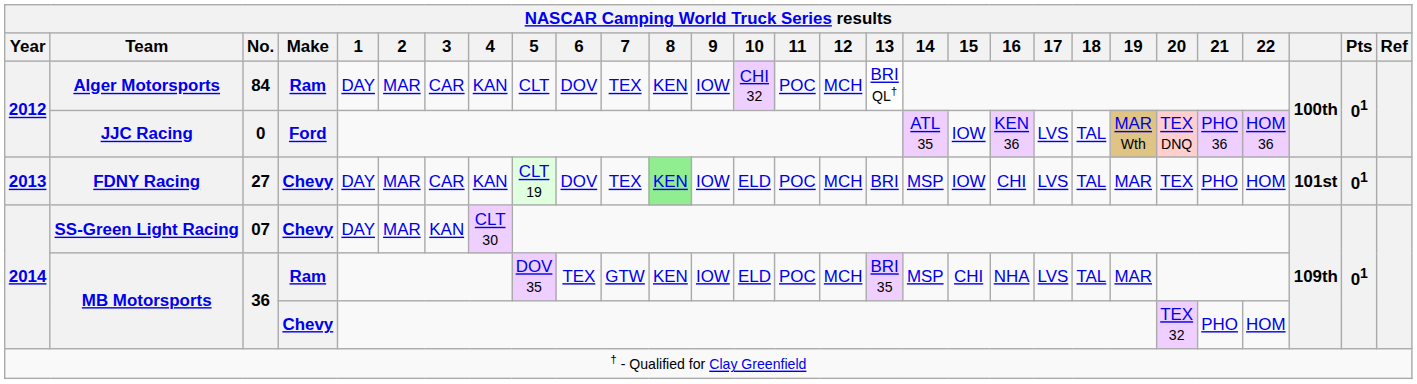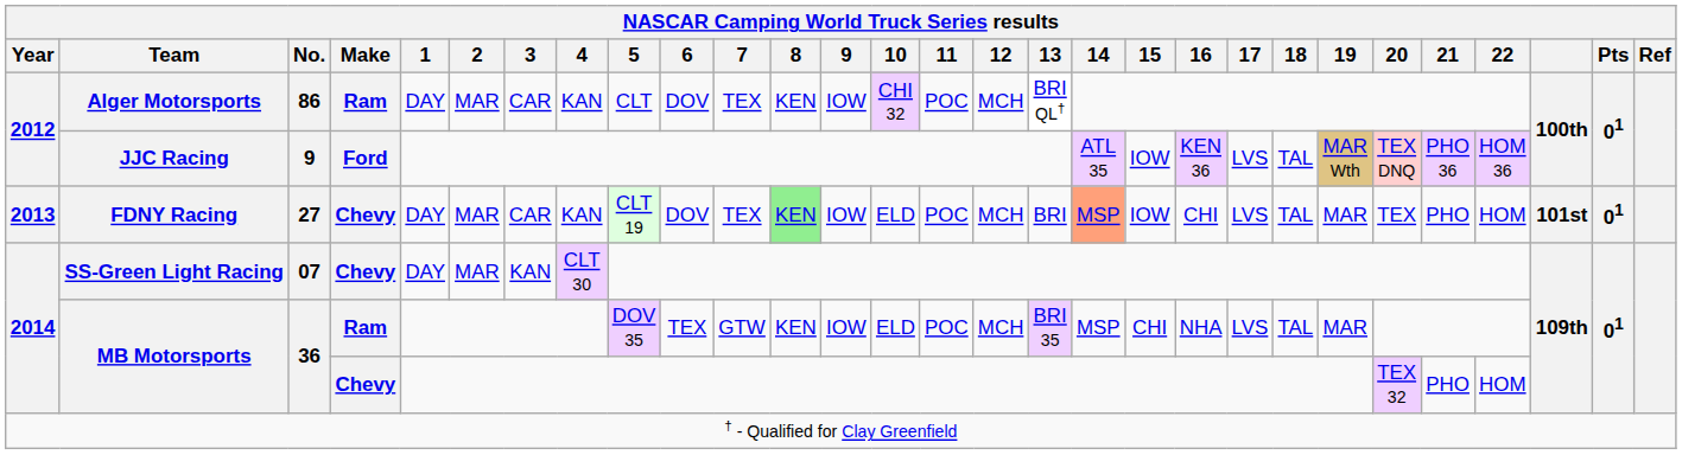 <table class="wikitable" style="text-align:center; font-size:75%">
 <tr>
 <th colspan=45><a href='#'>NASCAR Camping World Truck Series</a> results</th>
 </tr>
 <tr>
 <th>Year</th>
 <th>Team</th>
 <th>No.</th>
 <th>Make</th>
 <th>1</th>
 <th>2</th>
 <th>3</th>
 <th>4</th>
 <th>5</th>
 <th>6</th>
 <th>7</th>
 <th>8</th>
 <th>9</th>
 <th>10</th>
 <th>11</th>
 <th>12</th>
 <th>13</th>
 <th>14</th>
 <th>15</th>
 <th>16</th>
 <th>17</th>
 <th>18</th>
 <th>19</th>
 <th>20</th>
 <th>21</th>
 <th>22</th>
 <th></th>
 <th>Pts</th>
 <th>Ref</th>
 </tr>
 <tr>
 <th rowspan=2><a href='#'>2012</a></th>
 <th><a href='#'>Alger Motorsports</a></th>
-<th>84</th>
+<th>86</th>
 <th><a href='#'>Ram</a></th>
 <td><a href='#'>DAY</a></td>
 <td><a href='#'>MAR</a></td>
 <td><a href='#'>CAR</a></td>
 <td><a href='#'>KAN</a></td>
 <td><a href='#'>CLT</a></td>
 <td><a href='#'>DOV</a></td>
 <td><a href='#'>TEX</a></td>
 <td><a href='#'>KEN</a></td>
 <td><a href='#'>IOW</a></td>
 <td style="background:#EFCFFF;"><a href='#'>CHI</a><br><small>32</small></td>
 <td><a href='#'>POC</a></td>
 <td><a href='#'>MCH</a></td>
 <td style="background:#ffffff;"><a href='#'>BRI</a><br><small>QL<sup>†</sup></small></td>
 <td colspan=9></td>
 <th rowspan=2>100th</th>
 <th rowspan=2>0<sup>1</sup></th>
 <th rowspan=2></th>
 </tr>
 <tr>
 <th><a href='#'>JJC Racing</a></th>
-<th>0</th>
+<th>9</th>
 <th><a href='#'>Ford</a></th>
 <td colspan=13></td>
 <td style="background:#EFCFFF;"><a href='#'>ATL</a><br><small>35</small></td>
 <td><a href='#'>IOW</a></td>
 <td style="background:#EFCFFF;"><a href='#'>KEN</a><br><small>36</small></td>
 <td><a href='#'>LVS</a></td>
 <td><a href='#'>TAL</a></td>
 <td style="background:#DFC484;"><a href='#'>MAR</a><br><small>Wth</small></td>
 <td style="background:#FFCFCF;"><a href='#'>TEX</a><br><small>DNQ</small></td>
 <td style="background:#EFCFFF;"><a href='#'>PHO</a><br><small>36</small></td>
 <td style="background:#EFCFFF;"><a href='#'>HOM</a><br><small>36</small></td>
 </tr>
 <tr>
 <th><a href='#'>2013</a></th>
 <th><a href='#'>FDNY Racing</a></th>
 <th>27</th>
 <th><a href='#'>Chevy</a></th>
 <td><a href='#'>DAY</a></td>
 <td><a href='#'>MAR</a></td>
 <td><a href='#'>CAR</a></td>
 <td><a href='#'>KAN</a></td>
 <td style="background:#DFFFDF;"><a href='#'>CLT</a><br><small>19</small></td>
 <td><a href='#'>DOV</a></td>
 <td><a href='#'>TEX</a></td>
 <td style="background: lightgreen;"><a href='#'>KEN</a></td>
 <td><a href='#'>IOW</a></td>
 <td><a href='#'>ELD</a></td>
 <td><a href='#'>POC</a></td>
 <td><a href='#'>MCH</a></td>
 <td><a href='#'>BRI</a></td>
-<td><a href='#'>MSP</a></td>
+<td style="background: lightsalmon;"><a href='#'>MSP</a></td>
 <td><a href='#'>IOW</a></td>
 <td><a href='#'>CHI</a></td>
 <td><a href='#'>LVS</a></td>
 <td><a href='#'>TAL</a></td>
 <td><a href='#'>MAR</a></td>
 <td><a href='#'>TEX</a></td>
 <td><a href='#'>PHO</a></td>
 <td><a href='#'>HOM</a></td>
 <th>101st</th>
 <th>0<sup>1</sup></th>
 <th></th>
 </tr>
 <tr>
 <th rowspan=3><a href='#'>2014</a></th>
 <th><a href='#'>SS-Green Light Racing</a></th>
 <th>07</th>
 <th><a href='#'>Chevy</a></th>
 <td><a href='#'>DAY</a></td>
 <td><a href='#'>MAR</a></td>
 <td><a href='#'>KAN</a></td>
 <td style="background:#EFCFFF;"><a href='#'>CLT</a><br><small>30</small></td>
 <td colspan=18></td>
 <th rowspan=3>109th</th>
 <th rowspan=3>0<sup>1</sup></th>
 <th rowspan=3></th>
 </tr>
 <tr>
 <th rowspan=2><a href='#'>MB Motorsports</a></th>
 <th rowspan=2>36</th>
 <th><a href='#'>Ram</a></th>
 <td colspan=4></td>
 <td style="background:#EFCFFF;"><a href='#'>DOV</a><br><small>35</small></td>
 <td><a href='#'>TEX</a></td>
 <td><a href='#'>GTW</a></td>
 <td><a href='#'>KEN</a></td>
 <td><a href='#'>IOW</a></td>
 <td><a href='#'>ELD</a></td>
 <td><a href='#'>POC</a></td>
 <td><a href='#'>MCH</a></td>
 <td style="background:#EFCFFF;"><a href='#'>BRI</a><br><small>35</small></td>
 <td><a href='#'>MSP</a></td>
 <td><a href='#'>CHI</a></td>
 <td><a href='#'>NHA</a></td>
 <td><a href='#'>LVS</a></td>
 <td><a href='#'>TAL</a></td>
 <td><a href='#'>MAR</a></td>
 <td colspan=3></td>
 </tr>
 <tr>
 <th><a href='#'>Chevy</a></th>
 <td colspan=19></td>
 <td style="background:#EFCFFF;"><a href='#'>TEX</a><br><small>32</small></td>
 <td><a href='#'>PHO</a></td>
 <td><a href='#'>HOM</a></td>
 </tr>
 <tr>
 <td colspan=42><small><sup>†</sup> - Qualified for <a href='#'>Clay Greenfield</a></small></td>
 </tr>
 </table>
